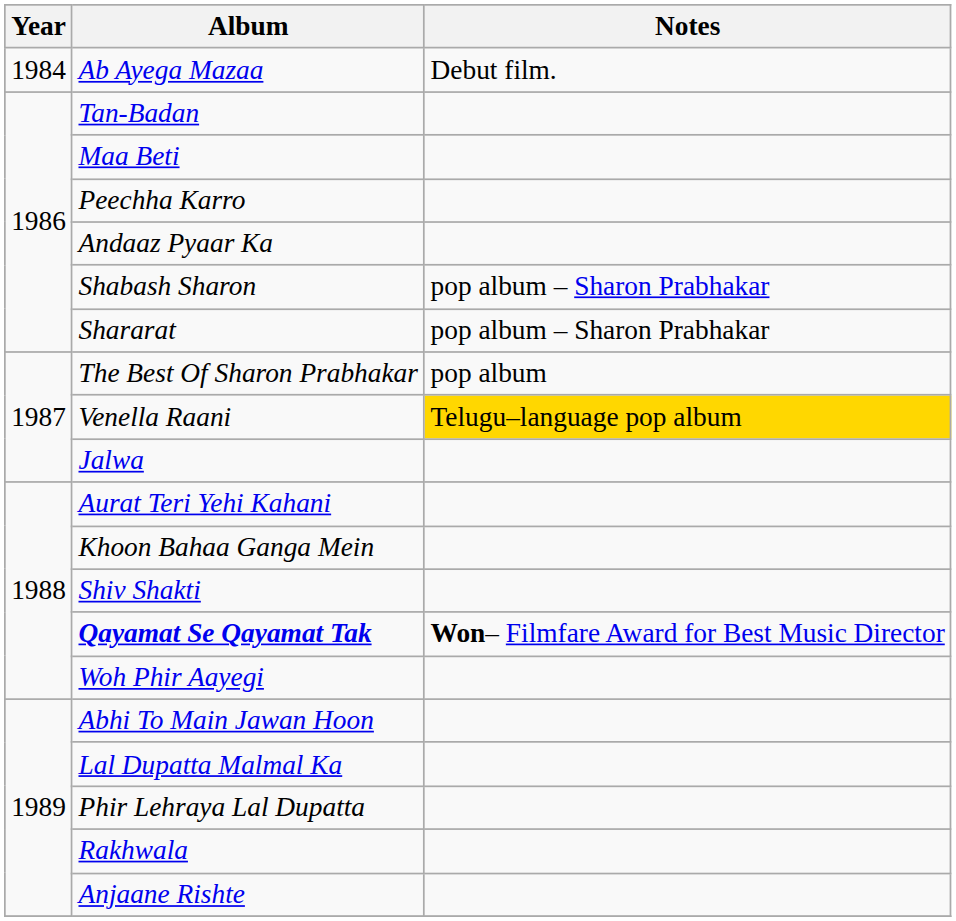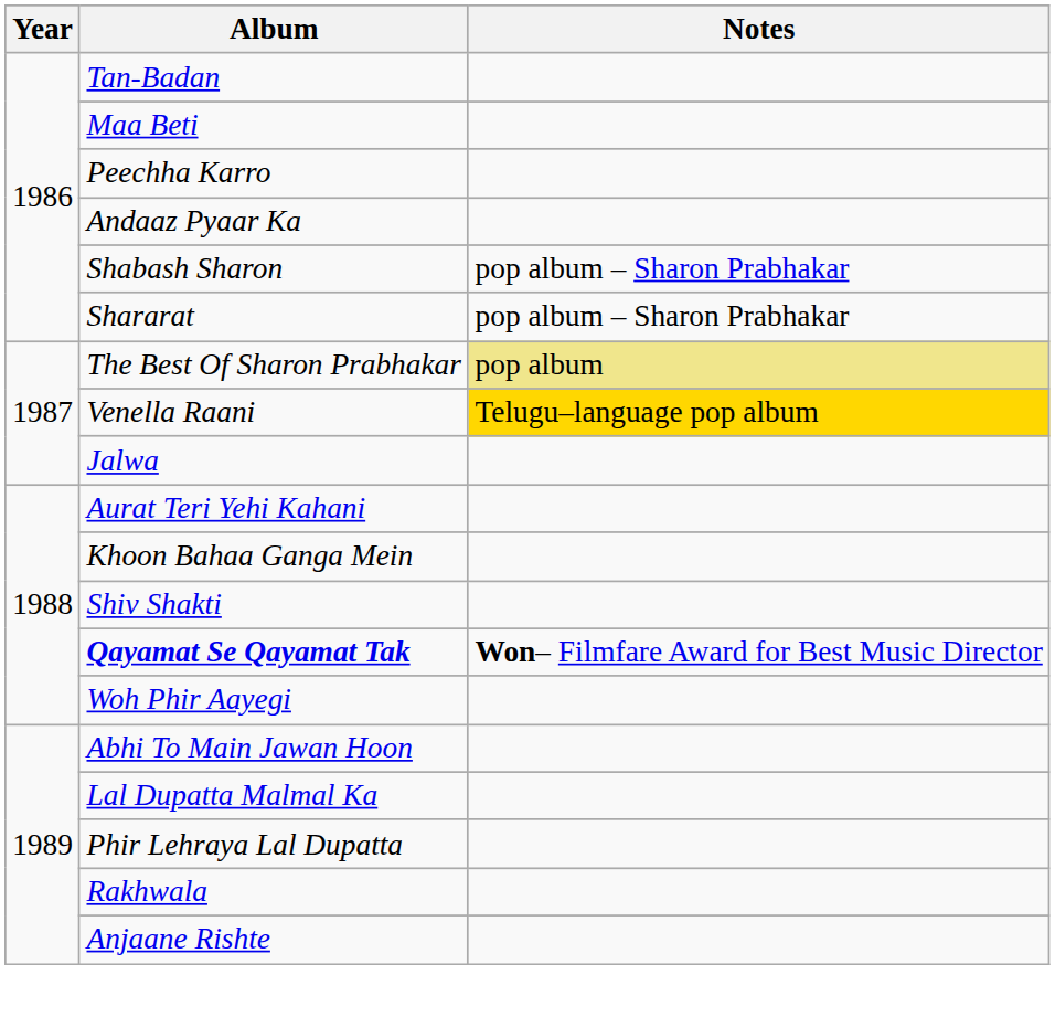 <table class="wikitable sortable">
 <tr>
 <th>Year</th>
 <th>Album</th>
 <th>Notes</th>
-</tr>
-<tr>
-<td>1984</td>
-<td><em><a href='#'>Ab Ayega Mazaa</a></em></td>
-<td>Debut film.</td>
 </tr>
 <tr>
 <td rowspan="6">1986</td>
 <td><em><a href='#'>Tan-Badan</a></em></td>
 <td></td>
 </tr>
 <tr>
 <td><em><a href='#'>Maa Beti</a></em></td>
 <td></td>
 </tr>
 <tr>
 <td><em>Peechha Karro</em></td>
 <td></td>
 </tr>
 <tr>
 <td><em>Andaaz Pyaar Ka</em></td>
 <td></td>
 </tr>
 <tr>
 <td><em>Shabash Sharon</em></td>
 <td>pop album – <a href='#'>Sharon Prabhakar</a></td>
 </tr>
 <tr>
 <td><em>Shararat</em></td>
 <td>pop album – Sharon Prabhakar</td>
 </tr>
 <tr>
 <td rowspan="3">1987</td>
 <td><em>The Best Of Sharon Prabhakar</em></td>
-<td>pop album</td>
+<td style="background: khaki;">pop album</td>
 </tr>
 <tr>
 <td><em>Venella Raani</em></td>
 <td style="background: gold;">Telugu–language pop album</td>
 </tr>
 <tr>
 <td><em><a href='#'>Jalwa</a></em></td>
 <td></td>
 </tr>
 <tr>
 <td rowspan="5">1988</td>
 <td><em><a href='#'>Aurat Teri Yehi Kahani</a></em></td>
 <td></td>
 </tr>
 <tr>
 <td><em>Khoon Bahaa Ganga Mein</em></td>
 <td></td>
 </tr>
 <tr>
 <td><em><a href='#'>Shiv Shakti</a></em></td>
 <td></td>
 </tr>
 <tr>
 <td><strong><em><a href='#'>Qayamat Se Qayamat Tak</a></em></strong></td>
 <td><strong>Won</strong>– <a href='#'>Filmfare Award for Best Music Director</a></td>
 </tr>
 <tr>
 <td><em><a href='#'>Woh Phir Aayegi</a></em></td>
 <td></td>
 </tr>
 <tr>
 <td rowspan="5">1989</td>
 <td><em><a href='#'>Abhi To Main Jawan Hoon</a></em></td>
 <td></td>
 </tr>
 <tr>
 <td><em><a href='#'>Lal Dupatta Malmal Ka</a></em></td>
 <td></td>
 </tr>
 <tr>
 <td><em>Phir Lehraya Lal Dupatta</em></td>
 <td></td>
 </tr>
 <tr>
 <td><em><a href='#'>Rakhwala</a></em></td>
 <td></td>
 </tr>
 <tr>
 <td><em><a href='#'>Anjaane Rishte</a></em></td>
 <td></td>
 </tr>
 <tr>
 </tr>
 </table>
